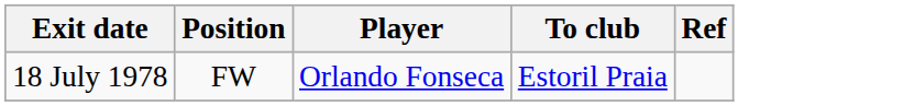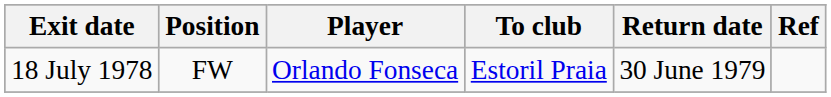 <table class="wikitable">
 <tr>
 <th>Exit date</th>
 <th>Position</th>
 <th>Player</th>
 <th>To club</th>
+<th>Return date</th>
 <th>Ref</th>
 </tr>
 <tr>
 <td>18 July 1978</td>
 <td style="text-align:center;">FW</td>
 <td style="text-align:left;"><a href='#'>Orlando Fonseca</a></td>
 <td style="text-align:left;"><a href='#'>Estoril Praia</a></td>
+<td>30 June 1979</td>
 <td></td>
 </tr>
 </table>
